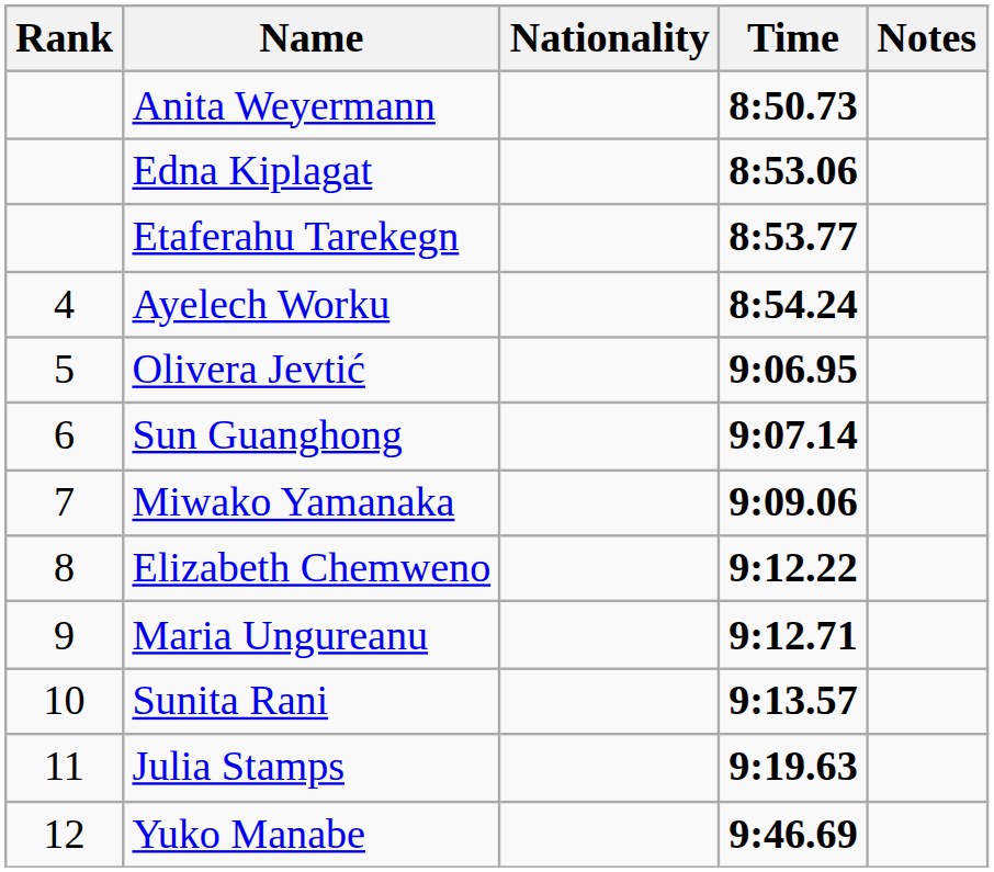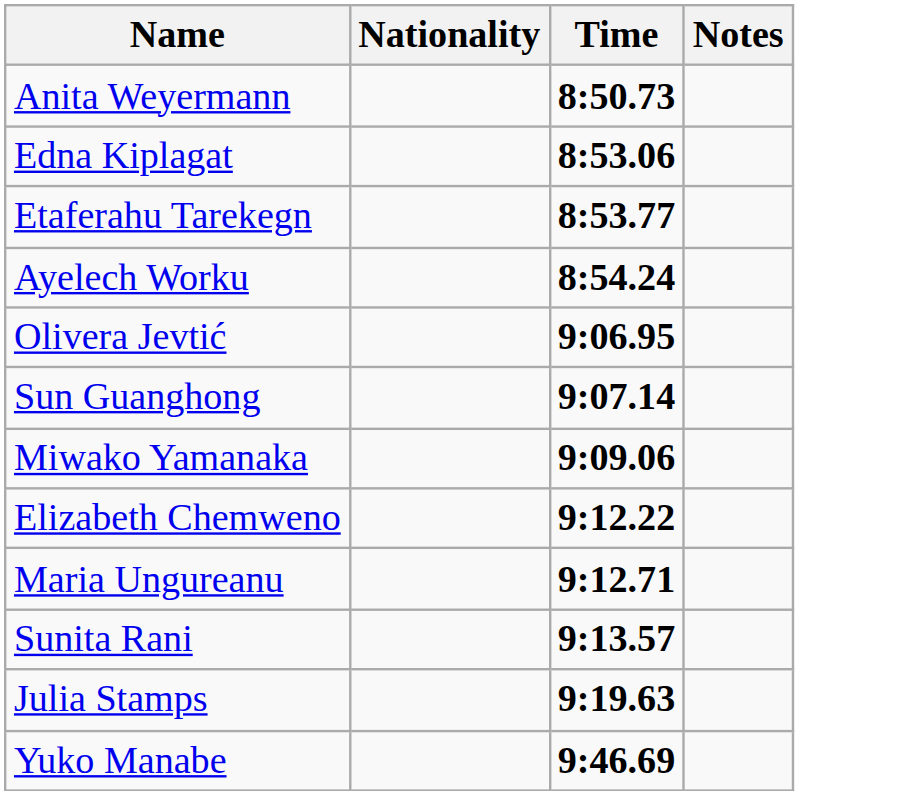 <table class="wikitable sortable" style="text-align:center">
 <tr>
-<th>Rank</th>
 <th>Name</th>
 <th>Nationality</th>
 <th>Time</th>
 <th>Notes</th>
 </tr>
 <tr>
-<td></td>
 <td align=left><a href='#'>Anita Weyermann</a></td>
 <td align=left></td>
 <td><strong>8:50.73</strong></td>
 <td></td>
 </tr>
 <tr>
-<td></td>
 <td align=left><a href='#'>Edna Kiplagat</a></td>
 <td align=left></td>
 <td><strong>8:53.06</strong></td>
 <td></td>
 </tr>
 <tr>
-<td></td>
 <td align=left><a href='#'>Etaferahu Tarekegn</a></td>
 <td align=left></td>
 <td><strong>8:53.77</strong></td>
 <td></td>
 </tr>
 <tr>
-<td>4</td>
 <td align=left><a href='#'>Ayelech Worku</a></td>
 <td align=left></td>
 <td><strong>8:54.24</strong></td>
 <td></td>
 </tr>
 <tr>
-<td>5</td>
 <td align=left><a href='#'>Olivera Jevtić</a></td>
 <td align=left></td>
 <td><strong>9:06.95</strong></td>
 <td></td>
 </tr>
 <tr>
-<td>6</td>
 <td align=left><a href='#'>Sun Guanghong</a></td>
 <td align=left></td>
 <td><strong>9:07.14</strong></td>
 <td></td>
 </tr>
 <tr>
-<td>7</td>
 <td align=left><a href='#'>Miwako Yamanaka</a></td>
 <td align=left></td>
 <td><strong>9:09.06</strong></td>
 <td></td>
 </tr>
 <tr>
-<td>8</td>
 <td align=left><a href='#'>Elizabeth Chemweno</a></td>
 <td align=left></td>
 <td><strong>9:12.22</strong></td>
 <td></td>
 </tr>
 <tr>
-<td>9</td>
 <td align=left><a href='#'>Maria Ungureanu</a></td>
 <td align=left></td>
 <td><strong>9:12.71</strong></td>
 <td></td>
 </tr>
 <tr>
-<td>10</td>
 <td align=left><a href='#'>Sunita Rani</a></td>
 <td align=left></td>
 <td><strong>9:13.57</strong></td>
 <td></td>
 </tr>
 <tr>
-<td>11</td>
 <td align=left><a href='#'>Julia Stamps</a></td>
 <td align=left></td>
 <td><strong>9:19.63</strong></td>
 <td></td>
 </tr>
 <tr>
-<td>12</td>
 <td align=left><a href='#'>Yuko Manabe</a></td>
 <td align=left></td>
 <td><strong>9:46.69</strong></td>
 <td></td>
 </tr>
 </table>
